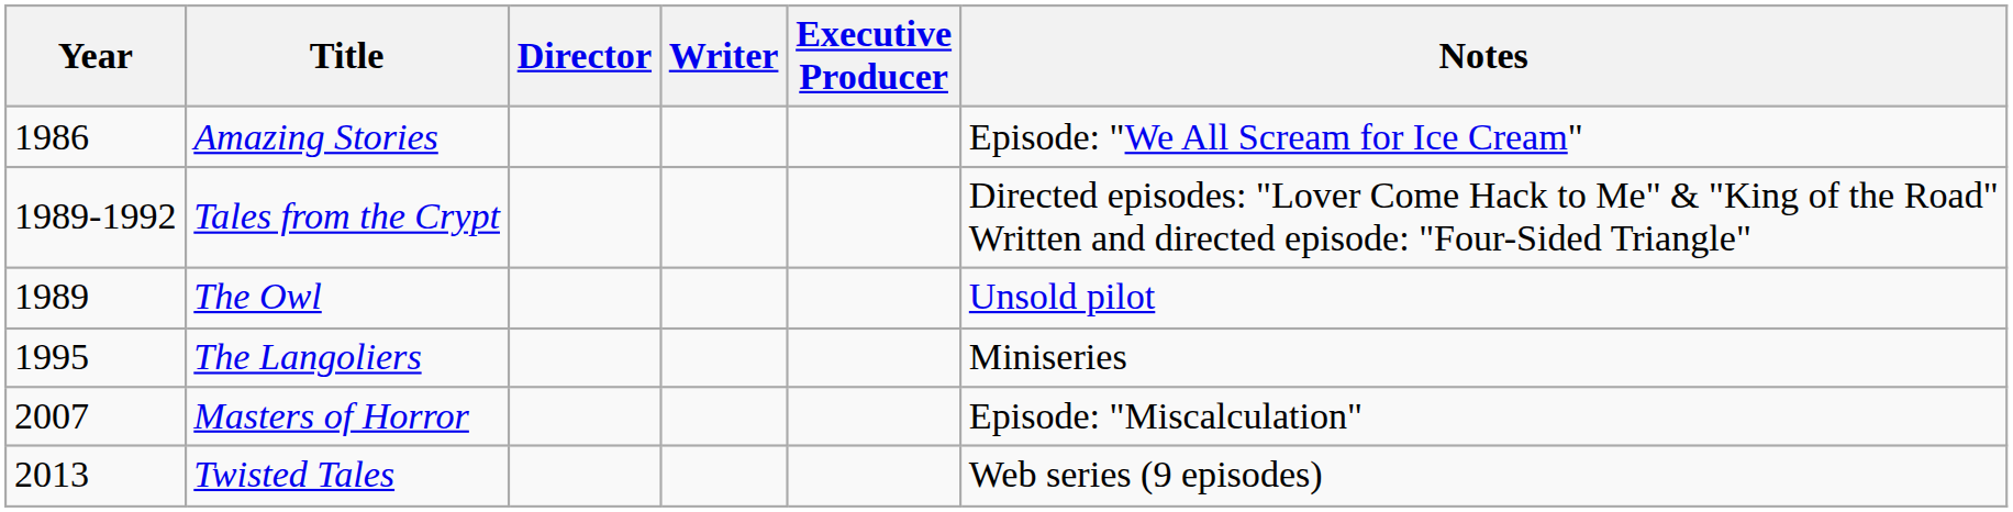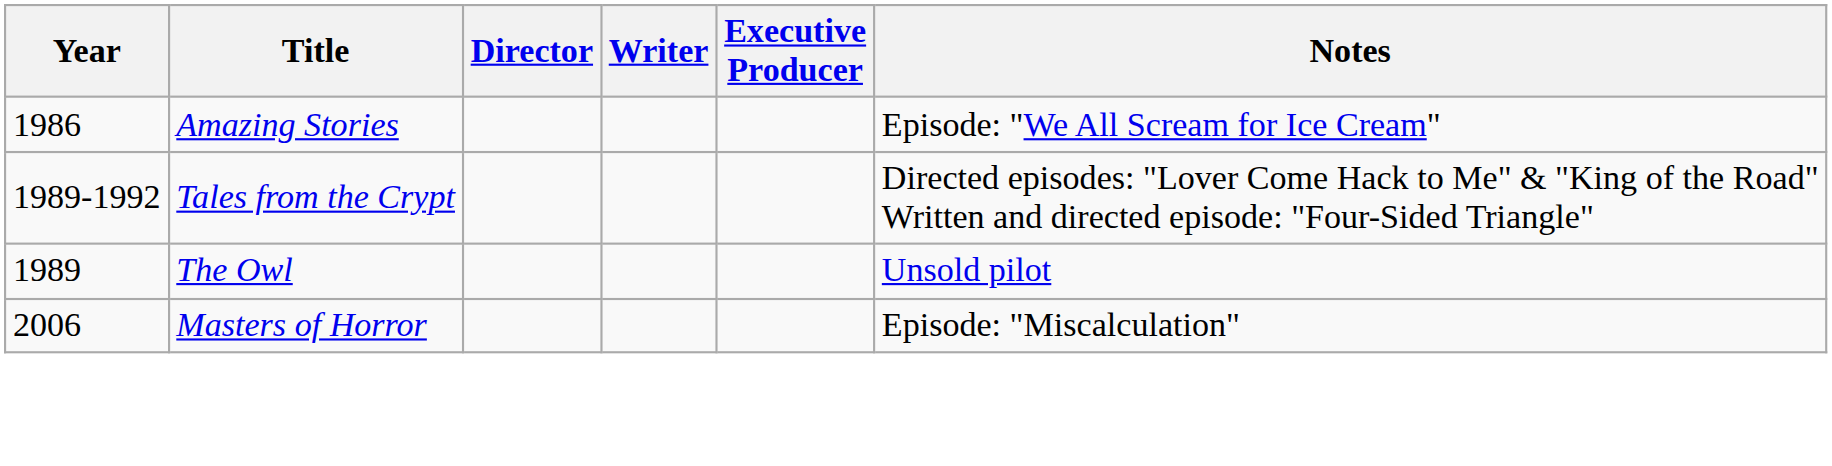 <table class="wikitable ">
 <tr>
 <th>Year</th>
 <th>Title</th>
 <th><a href='#'>Director</a></th>
 <th><a href='#'>Writer</a></th>
 <th><a href='#'>Executive<br>Producer</a></th>
 <th>Notes</th>
 </tr>
 <tr>
 <td>1986</td>
 <td><em><a href='#'>Amazing Stories</a></em></td>
 <td></td>
 <td></td>
 <td></td>
 <td>Episode: "<a href='#'>We All Scream for Ice Cream</a>"</td>
 </tr>
 <tr>
 <td>1989-1992</td>
 <td><em><a href='#'>Tales from the Crypt</a></em></td>
 <td></td>
 <td></td>
 <td></td>
 <td>Directed episodes: "Lover Come Hack to Me" & "King of the Road"<br>Written and directed episode: "Four-Sided Triangle"</td>
 </tr>
 <tr>
 <td>1989</td>
 <td><em><a href='#'>The Owl</a></em></td>
 <td></td>
 <td></td>
 <td></td>
 <td><a href='#'>Unsold pilot</a></td>
 </tr>
 <tr>
-<td>1995</td>
-<td><em><a href='#'>The Langoliers</a></em></td>
-<td></td>
-<td></td>
-<td></td>
-<td>Miniseries</td>
-</tr>
-<tr>
-<td>2007</td>
+<td>2006</td>
 <td><em><a href='#'>Masters of Horror</a></em></td>
 <td></td>
 <td></td>
 <td></td>
 <td>Episode: "Miscalculation"</td>
 </tr>
-<tr>
-<td>2013</td>
-<td><em><a href='#'>Twisted Tales</a></em></td>
-<td></td>
-<td></td>
-<td></td>
-<td>Web series (9 episodes)</td>
-</tr>
 </table>
